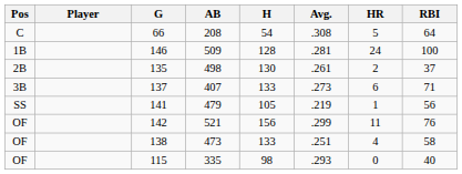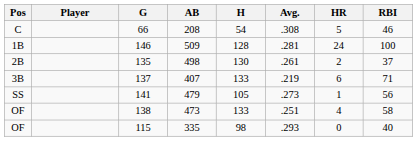 <table class="wikitable sortable">
 <tr>
 <th bgcolor="#DDDDFF" width="5%">Pos</th>
 <th bgcolor="#DDDDFF" width="16%">Player</th>
 <th bgcolor="#DDDDFF" width="9%">G</th>
 <th bgcolor="#DDDDFF" width="9%">AB</th>
 <th bgcolor="#DDDDFF" width="9%">H</th>
 <th bgcolor="#DDDDFF" width="9%">Avg.</th>
 <th bgcolor="#DDDDFF" width="9%">HR</th>
 <th bgcolor="#DDDDFF" width="9%">RBI</th>
 </tr>
 <tr align="center">
 <td>C</td>
 <td></td>
 <td>66</td>
 <td>208</td>
 <td>54</td>
 <td>.308</td>
 <td>5</td>
-<td>64</td>
+<td>46</td>
 </tr>
 <tr align="center">
 <td>1B</td>
 <td></td>
 <td>146</td>
 <td>509</td>
 <td>128</td>
 <td>.281</td>
 <td>24</td>
 <td>100</td>
 </tr>
 <tr align="center">
 <td>2B</td>
 <td></td>
 <td>135</td>
 <td>498</td>
 <td>130</td>
 <td>.261</td>
 <td>2</td>
 <td>37</td>
 </tr>
 <tr align="center">
 <td>3B</td>
 <td></td>
 <td>137</td>
 <td>407</td>
 <td>133</td>
-<td>.273</td>
+<td>.219</td>
 <td>6</td>
 <td>71</td>
 </tr>
 <tr align="center">
 <td>SS</td>
 <td></td>
 <td>141</td>
 <td>479</td>
 <td>105</td>
-<td>.219</td>
+<td>.273</td>
 <td>1</td>
 <td>56</td>
-</tr>
-<tr align="center">
-<td>OF</td>
-<td></td>
-<td>142</td>
-<td>521</td>
-<td>156</td>
-<td>.299</td>
-<td>11</td>
-<td>76</td>
 </tr>
 <tr align="center">
 <td>OF</td>
 <td></td>
 <td>138</td>
 <td>473</td>
 <td>133</td>
 <td>.251</td>
 <td>4</td>
 <td>58</td>
 </tr>
 <tr align="center">
 <td>OF</td>
 <td></td>
 <td>115</td>
 <td>335</td>
 <td>98</td>
 <td>.293</td>
 <td>0</td>
 <td>40</td>
 </tr>
 </table>
